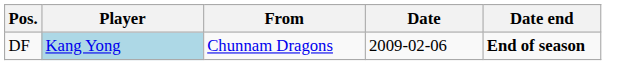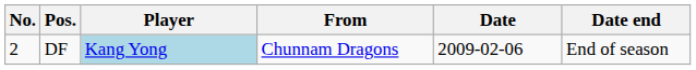 <table class="wikitable" style="font-size:95%;">
 <tr>
+<th width=20px>No.</th>
 <th width=20px>Pos.</th>
 <th width=140px>Player</th>
 <th width=140px>From</th>
 <th width=100px>Date</th>
 <th width=100px>Date end</th>
 </tr>
 <tr>
+<td>2</td>
 <td>DF</td>
 <td style="background: lightblue;"> <a href='#'>Kang Yong</a></td>
 <td> <a href='#'>Chunnam Dragons</a></td>
 <td>2009-02-06</td>
-<td><strong>End of season</strong></td>
+<td>End of season</td>
 </tr>
 </table>
